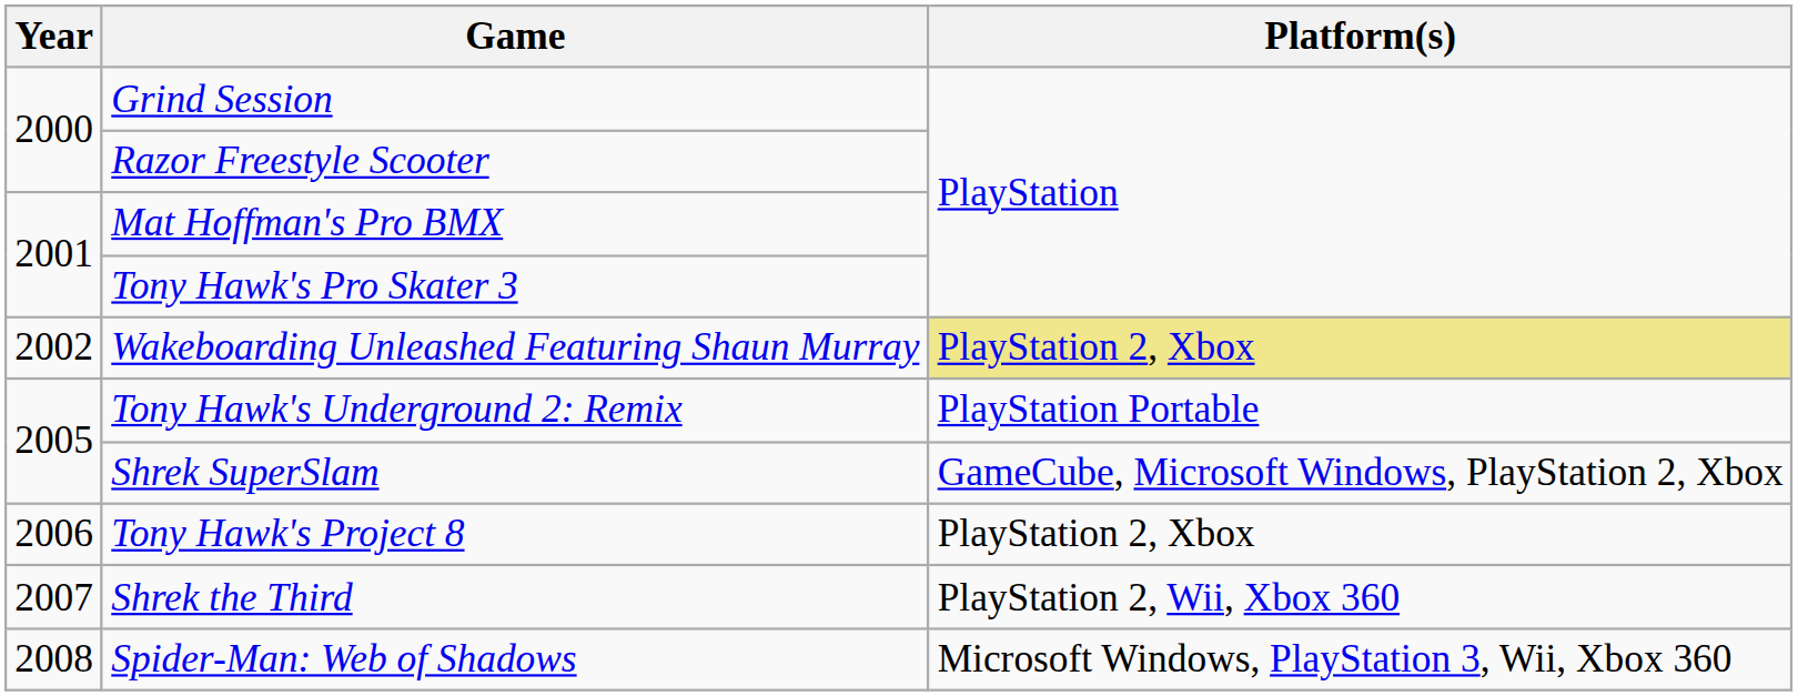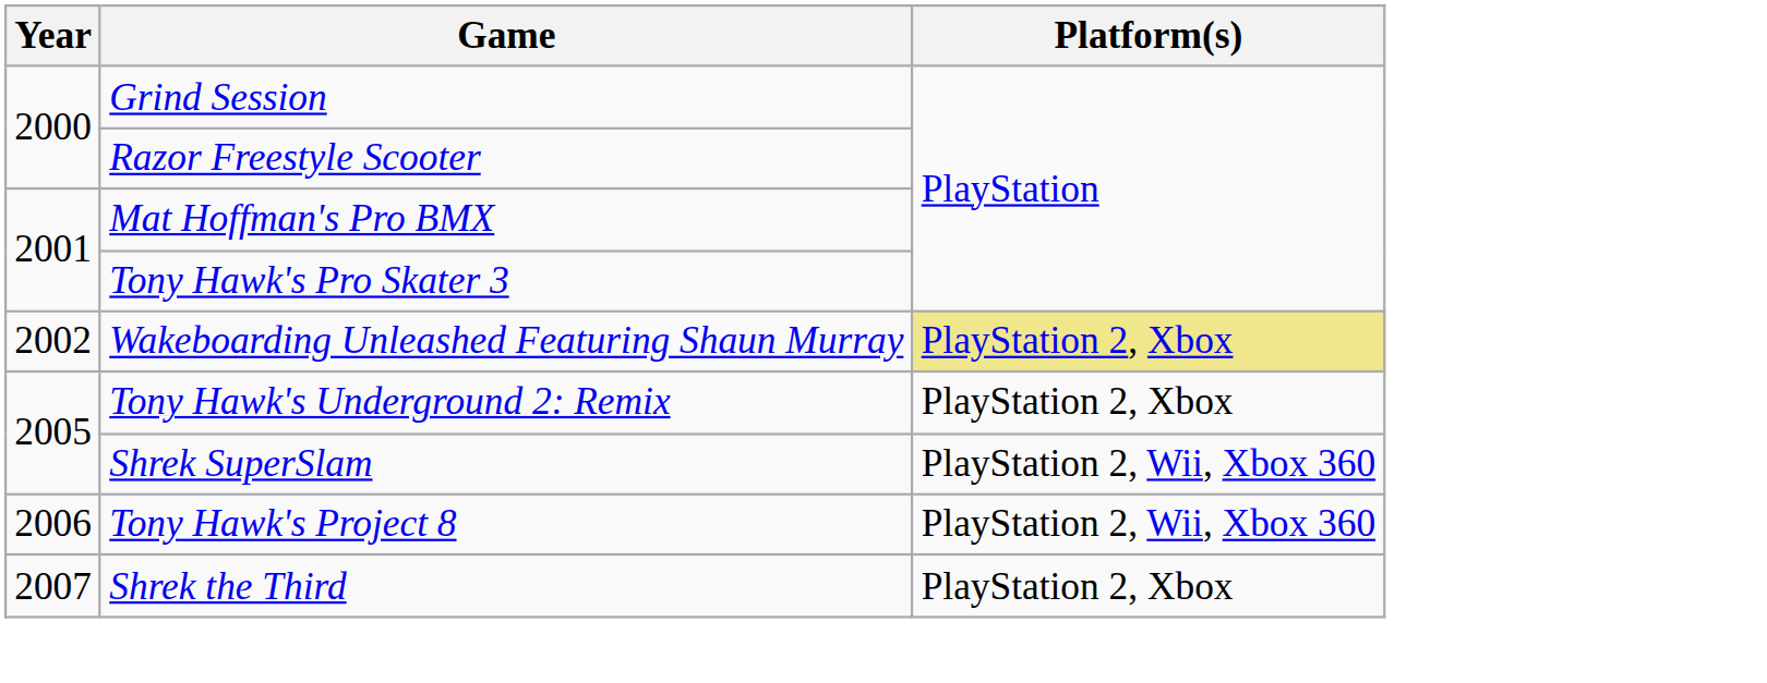 <table class="wikitable sortable">
 <tr>
 <th>Year</th>
 <th>Game</th>
 <th>Platform(s)</th>
 </tr>
 <tr>
 <td rowspan="2">2000</td>
 <td><em><a href='#'>Grind Session</a></em></td>
 <td rowspan="4"><a href='#'>PlayStation</a></td>
 </tr>
 <tr>
 <td><em><a href='#'>Razor Freestyle Scooter</a></em></td>
 </tr>
 <tr>
 <td rowspan="2">2001</td>
 <td><em><a href='#'>Mat Hoffman's Pro BMX</a></em></td>
 </tr>
 <tr>
 <td><em><a href='#'>Tony Hawk's Pro Skater 3</a></em></td>
 </tr>
 <tr>
 <td>2002</td>
 <td><em><a href='#'>Wakeboarding Unleashed Featuring Shaun Murray</a></em></td>
 <td style="background: khaki;"><a href='#'>PlayStation 2</a>, <a href='#'>Xbox</a></td>
 </tr>
 <tr>
 <td rowspan="2">2005</td>
 <td><em><a href='#'>Tony Hawk's Underground 2: Remix</a></em></td>
-<td><a href='#'>PlayStation Portable</a></td>
+<td>PlayStation 2, Xbox</td>
 </tr>
 <tr>
 <td><em><a href='#'>Shrek SuperSlam</a></em></td>
-<td><a href='#'>GameCube</a>, <a href='#'>Microsoft Windows</a>, PlayStation 2, Xbox</td>
+<td>PlayStation 2, <a href='#'>Wii</a>, <a href='#'>Xbox 360</a></td>
 </tr>
 <tr>
 <td>2006</td>
 <td><em><a href='#'>Tony Hawk's Project 8</a></em></td>
-<td>PlayStation 2, Xbox</td>
+<td>PlayStation 2, <a href='#'>Wii</a>, <a href='#'>Xbox 360</a></td>
 </tr>
 <tr>
 <td>2007</td>
 <td><em><a href='#'>Shrek the Third</a></em></td>
-<td>PlayStation 2, <a href='#'>Wii</a>, <a href='#'>Xbox 360</a></td>
-</tr>
-<tr>
-<td>2008</td>
-<td><em><a href='#'>Spider-Man: Web of Shadows</a></em></td>
-<td>Microsoft Windows, <a href='#'>PlayStation 3</a>, Wii, Xbox 360</td>
+<td>PlayStation 2, Xbox</td>
 </tr>
 </table>
